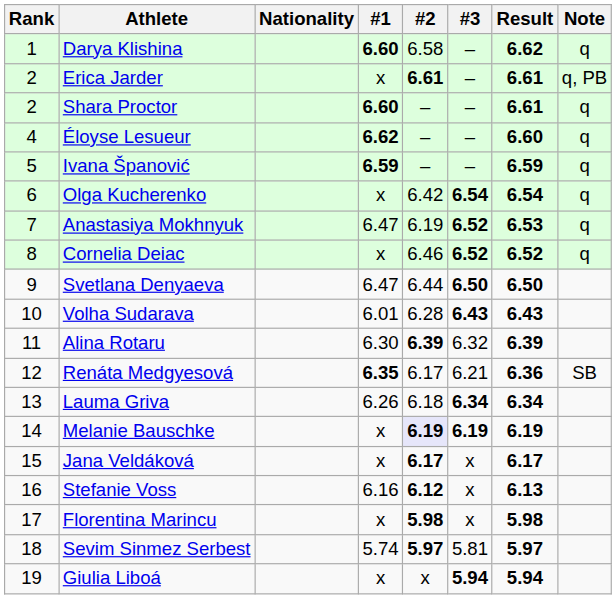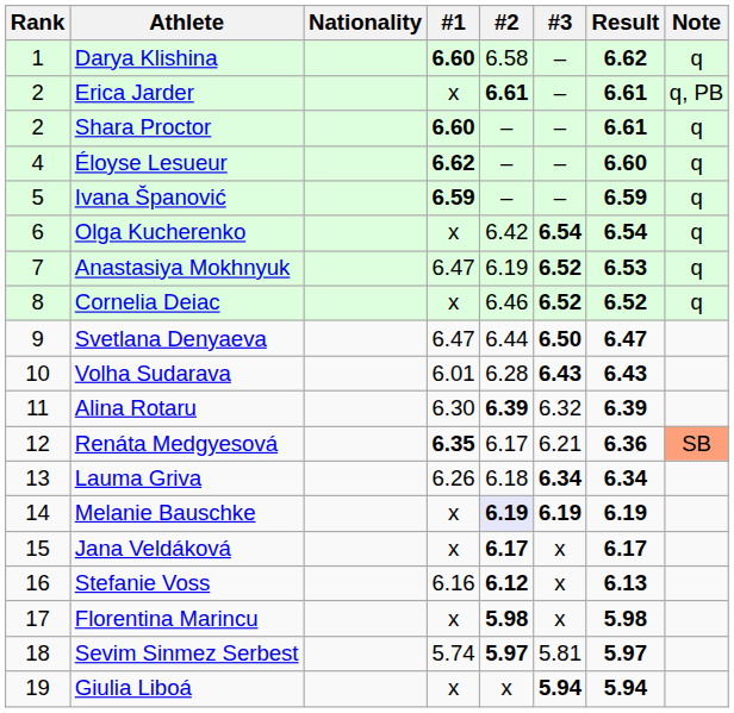 <table class="wikitable sortable" style="text-align:center">
 <tr>
 <th>Rank</th>
 <th>Athlete</th>
 <th>Nationality</th>
 <th>#1</th>
 <th>#2</th>
 <th>#3</th>
 <th>Result</th>
 <th>Note</th>
 </tr>
 <tr bgcolor=ddffdd>
 <td>1</td>
 <td align=left><a href='#'>Darya Klishina</a></td>
 <td align=left></td>
 <td><strong>6.60</strong></td>
 <td>6.58</td>
 <td>–</td>
 <td><strong>6.62</strong></td>
 <td>q</td>
 </tr>
 <tr bgcolor=ddffdd>
 <td>2</td>
 <td align=left><a href='#'>Erica Jarder</a></td>
 <td align=left></td>
 <td>x</td>
 <td><strong>6.61</strong></td>
 <td>–</td>
 <td><strong>6.61</strong></td>
 <td>q, PB</td>
 </tr>
 <tr bgcolor=ddffdd>
 <td>2</td>
 <td align=left><a href='#'>Shara Proctor</a></td>
 <td align=left></td>
 <td><strong>6.60</strong></td>
 <td>–</td>
 <td>–</td>
 <td><strong>6.61</strong></td>
 <td>q</td>
 </tr>
 <tr bgcolor=ddffdd>
 <td>4</td>
 <td align=left><a href='#'>Éloyse Lesueur</a></td>
 <td align=left></td>
 <td><strong>6.62</strong></td>
 <td>–</td>
 <td>–</td>
 <td><strong>6.60</strong></td>
 <td>q</td>
 </tr>
 <tr bgcolor=ddffdd>
 <td>5</td>
 <td align=left><a href='#'>Ivana Španović</a></td>
 <td align=left></td>
 <td><strong>6.59</strong></td>
 <td>–</td>
 <td>–</td>
 <td><strong>6.59</strong></td>
 <td>q</td>
 </tr>
 <tr bgcolor=ddffdd>
 <td>6</td>
 <td align=left><a href='#'>Olga Kucherenko</a></td>
 <td align=left></td>
 <td>x</td>
 <td>6.42</td>
 <td><strong>6.54</strong></td>
 <td><strong>6.54</strong></td>
 <td>q</td>
 </tr>
 <tr bgcolor=ddffdd>
 <td>7</td>
 <td align=left><a href='#'>Anastasiya Mokhnyuk</a></td>
 <td align=left></td>
 <td>6.47</td>
 <td>6.19</td>
 <td><strong>6.52</strong></td>
 <td><strong>6.53</strong></td>
 <td>q</td>
 </tr>
 <tr bgcolor=ddffdd>
 <td>8</td>
 <td align=left><a href='#'>Cornelia Deiac</a></td>
 <td align=left></td>
 <td>x</td>
 <td>6.46</td>
 <td><strong>6.52</strong></td>
 <td><strong>6.52</strong></td>
 <td>q</td>
 </tr>
 <tr>
 <td>9</td>
 <td align=left><a href='#'>Svetlana Denyaeva</a></td>
 <td align=left></td>
 <td>6.47</td>
 <td>6.44</td>
 <td><strong>6.50</strong></td>
-<td><strong>6.50</strong></td>
+<td><strong>6.47</strong></td>
 <td></td>
 </tr>
 <tr>
 <td>10</td>
 <td align=left><a href='#'>Volha Sudarava</a></td>
 <td align=left></td>
 <td>6.01</td>
 <td>6.28</td>
 <td><strong>6.43</strong></td>
 <td><strong>6.43</strong></td>
 <td></td>
 </tr>
 <tr>
 <td>11</td>
 <td align=left><a href='#'>Alina Rotaru</a></td>
 <td align=left></td>
 <td>6.30</td>
 <td><strong>6.39</strong></td>
 <td>6.32</td>
 <td><strong>6.39</strong></td>
 <td></td>
 </tr>
 <tr>
 <td>12</td>
 <td align=left><a href='#'>Renáta Medgyesová</a></td>
 <td align=left></td>
 <td><strong>6.35</strong></td>
 <td>6.17</td>
 <td>6.21</td>
 <td><strong>6.36</strong></td>
-<td>SB</td>
+<td style="background: lightsalmon;">SB</td>
 </tr>
 <tr>
 <td>13</td>
 <td align=left><a href='#'>Lauma Griva</a></td>
 <td align=left></td>
 <td>6.26</td>
 <td>6.18</td>
 <td><strong>6.34</strong></td>
 <td><strong>6.34</strong></td>
 <td></td>
 </tr>
 <tr>
 <td>14</td>
 <td align=left><a href='#'>Melanie Bauschke</a></td>
 <td align=left></td>
 <td>x</td>
 <td style="background: lavender;"><strong>6.19</strong></td>
 <td><strong>6.19</strong></td>
 <td><strong>6.19</strong></td>
 <td></td>
 </tr>
 <tr>
 <td>15</td>
 <td align=left><a href='#'>Jana Veldáková</a></td>
 <td align=left></td>
 <td>x</td>
 <td><strong>6.17</strong></td>
 <td>x</td>
 <td><strong>6.17</strong></td>
 <td></td>
 </tr>
 <tr>
 <td>16</td>
 <td align=left><a href='#'>Stefanie Voss</a></td>
 <td align=left></td>
 <td>6.16</td>
 <td><strong>6.12</strong></td>
 <td>x</td>
 <td><strong>6.13</strong></td>
 <td></td>
 </tr>
 <tr>
 <td>17</td>
 <td align=left><a href='#'>Florentina Marincu</a></td>
 <td align=left></td>
 <td>x</td>
 <td><strong>5.98</strong></td>
 <td>x</td>
 <td><strong>5.98</strong></td>
 <td></td>
 </tr>
 <tr>
 <td>18</td>
 <td align=left><a href='#'>Sevim Sinmez Serbest</a></td>
 <td align=left></td>
 <td>5.74</td>
 <td><strong>5.97</strong></td>
 <td>5.81</td>
 <td><strong>5.97</strong></td>
 <td></td>
 </tr>
 <tr>
 <td>19</td>
 <td align=left><a href='#'>Giulia Liboá</a></td>
 <td align=left></td>
 <td>x</td>
 <td>x</td>
 <td><strong>5.94</strong></td>
 <td><strong>5.94</strong></td>
 <td></td>
 </tr>
 </table>
